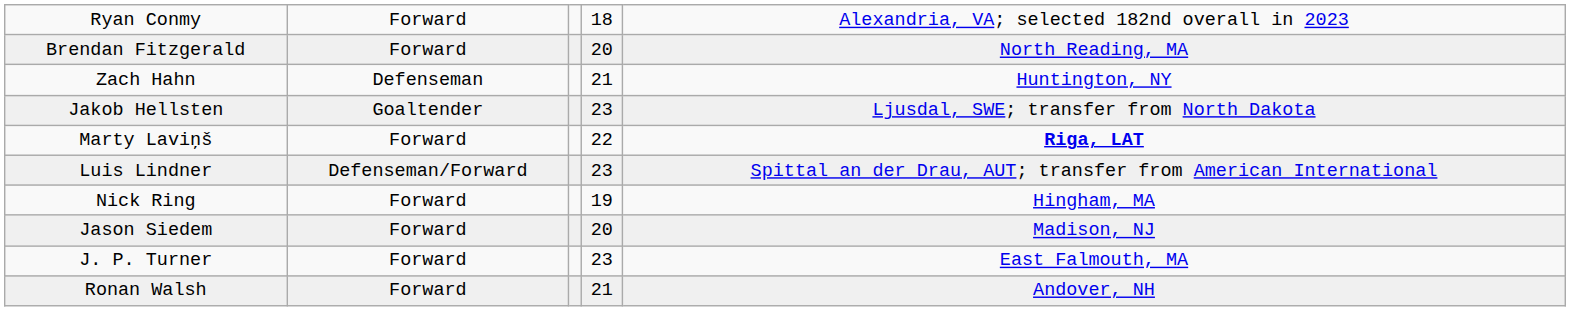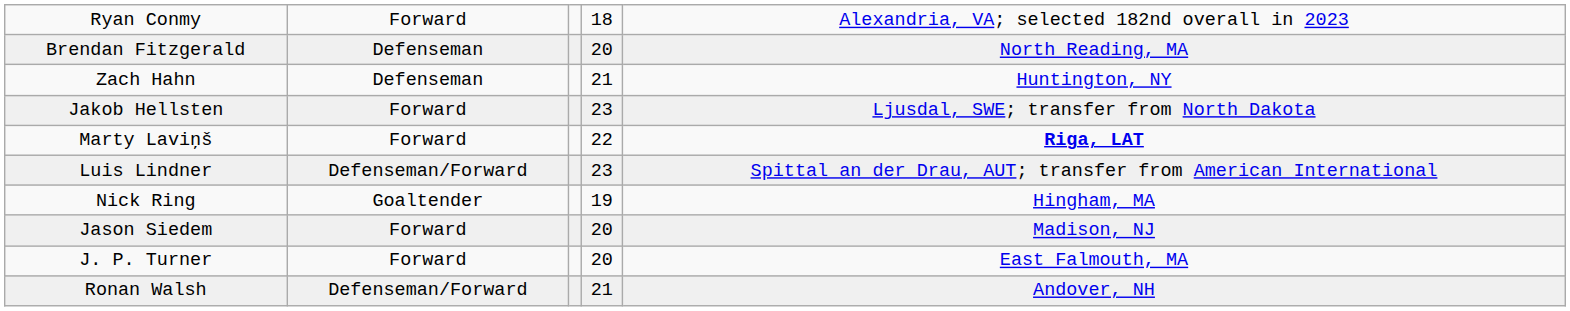 <table class="wikitable" width=1100>
 <tr align="center" bgcolor="">
 <td>Ryan Conmy</td>
 <td>Forward</td>
 <td></td>
 <td>18</td>
 <td><a href='#'>Alexandria, VA</a>; selected 182nd overall in <a href='#'>2023</a></td>
 </tr>
 <tr align="center" bgcolor="f0f0f0">
 <td>Brendan Fitzgerald</td>
-<td>Forward</td>
+<td>Defenseman</td>
 <td></td>
 <td>20</td>
 <td><a href='#'>North Reading, MA</a></td>
 </tr>
 <tr align="center" bgcolor="">
 <td>Zach Hahn</td>
 <td>Defenseman</td>
 <td></td>
 <td>21</td>
 <td><a href='#'>Huntington, NY</a></td>
 </tr>
 <tr align="center" bgcolor="f0f0f0">
 <td>Jakob Hellsten</td>
-<td>Goaltender</td>
+<td>Forward</td>
 <td></td>
 <td>23</td>
 <td><a href='#'>Ljusdal, SWE</a>; transfer from <a href='#'>North Dakota</a></td>
 </tr>
 <tr align="center" bgcolor="">
 <td>Marty Laviņš</td>
 <td>Forward</td>
 <td></td>
 <td>22</td>
 <td><strong><a href='#'>Riga, LAT</a></strong></td>
 </tr>
 <tr align="center" bgcolor="f0f0f0">
 <td>Luis Lindner</td>
 <td>Defenseman/Forward</td>
 <td></td>
 <td>23</td>
 <td><a href='#'>Spittal an der Drau, AUT</a>; transfer from <a href='#'>American International</a></td>
 </tr>
 <tr align="center" bgcolor="">
 <td>Nick Ring</td>
-<td>Forward</td>
+<td>Goaltender</td>
 <td></td>
 <td>19</td>
 <td><a href='#'>Hingham, MA</a></td>
 </tr>
 <tr align="center" bgcolor="f0f0f0">
 <td>Jason Siedem</td>
 <td>Forward</td>
 <td></td>
 <td>20</td>
 <td><a href='#'>Madison, NJ</a></td>
 </tr>
 <tr align="center" bgcolor="">
 <td>J. P. Turner</td>
 <td>Forward</td>
 <td></td>
-<td>23</td>
+<td>20</td>
 <td><a href='#'>East Falmouth, MA</a></td>
 </tr>
 <tr align="center" bgcolor="f0f0f0">
 <td>Ronan Walsh</td>
-<td>Forward</td>
+<td>Defenseman/Forward</td>
 <td></td>
 <td>21</td>
 <td><a href='#'>Andover, NH</a></td>
 </tr>
 </table>
